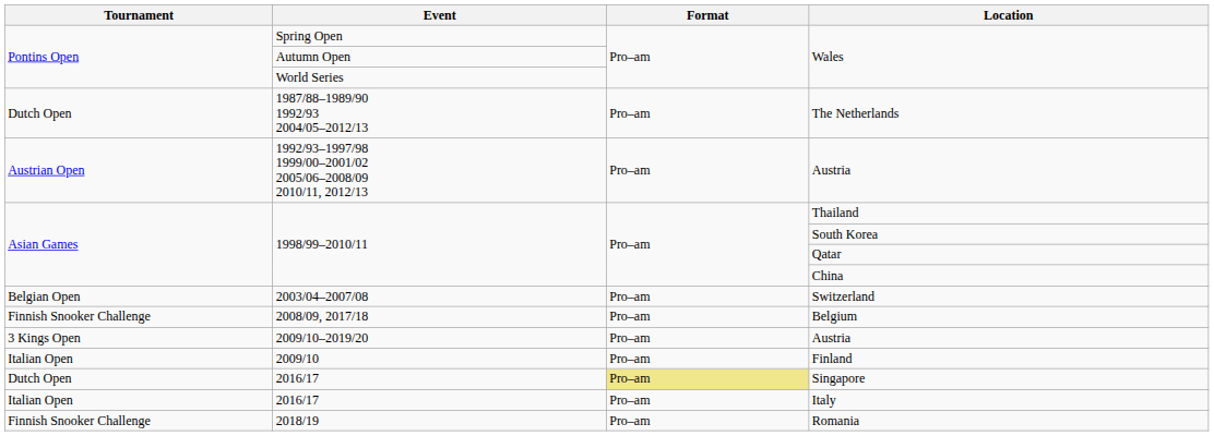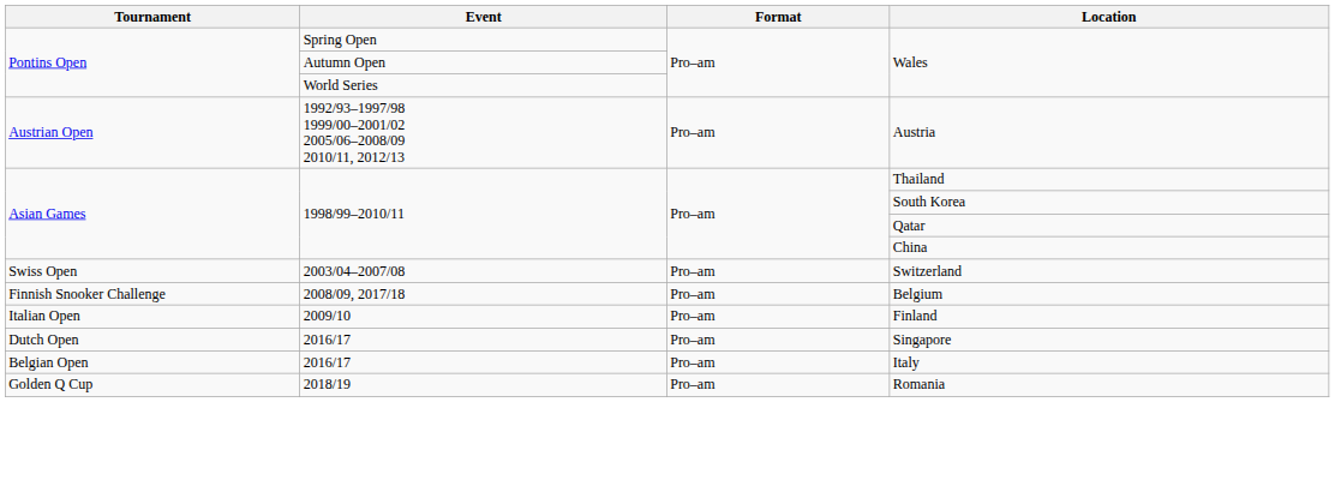 <table class="wikitable">
 <tr>
 <th style="width:20em;">Tournament</th>
 <th style="width:25em;">Event</th>
 <th style="width:15em;">Format</th>
 <th style="width:30em;">Location</th>
 </tr>
 <tr>
 <td rowspan="3"><a href='#'>Pontins Open</a></td>
 <td>Spring Open <br> </td>
 <td rowspan="3">Pro–am</td>
 <td rowspan="3">Wales </td>
 </tr>
 <tr>
 <td>Autumn Open<br></td>
 </tr>
 <tr>
 <td>World Series<br></td>
-</tr>
-<tr>
-<td>Dutch Open</td>
-<td>1987/88–1989/90 <br> 1992/93 <br> 2004/05–2012/13</td>
-<td>Pro–am</td>
-<td>The Netherlands <br> </td>
 </tr>
 <tr>
 <td><a href='#'>Austrian Open</a></td>
 <td>1992/93–1997/98 <br> 1999/00–2001/02 <br> 2005/06–2008/09 <br> 2010/11, 2012/13</td>
 <td>Pro–am</td>
 <td>Austria </td>
 </tr>
 <tr>
 <td rowspan="4"><a href='#'>Asian Games</a></td>
 <td rowspan="4">1998/99–2010/11</td>
 <td rowspan="4">Pro–am</td>
 <td>Thailand <br> </td>
 </tr>
 <tr>
 <td>South Korea <br> </td>
 </tr>
 <tr>
 <td>Qatar <br> </td>
 </tr>
 <tr>
 <td>China <br> </td>
 </tr>
 <tr>
-<td>Belgian Open</td>
+<td>Swiss Open</td>
 <td>2003/04–2007/08</td>
 <td>Pro–am</td>
 <td>Switzerland </td>
 </tr>
 <tr>
 <td>Finnish Snooker Challenge</td>
 <td>2008/09, 2017/18</td>
 <td>Pro–am</td>
 <td>Belgium <br> </td>
 </tr>
 <tr>
-<td>3 Kings Open</td>
-<td>2009/10–2019/20</td>
-<td>Pro–am</td>
-<td>Austria </td>
-</tr>
-<tr>
 <td>Italian Open</td>
 <td>2009/10</td>
 <td>Pro–am</td>
 <td>Finland </td>
 </tr>
 <tr>
 <td>Dutch Open</td>
 <td>2016/17</td>
-<td style="background: khaki;">Pro–am</td>
+<td>Pro–am</td>
 <td>Singapore </td>
 </tr>
 <tr>
-<td>Italian Open</td>
+<td>Belgian Open</td>
 <td>2016/17</td>
 <td>Pro–am</td>
 <td>Italy </td>
 </tr>
 <tr>
-<td>Finnish Snooker Challenge</td>
+<td>Golden Q Cup</td>
 <td>2018/19</td>
 <td>Pro–am</td>
 <td>Romania </td>
 </tr>
 </table>
